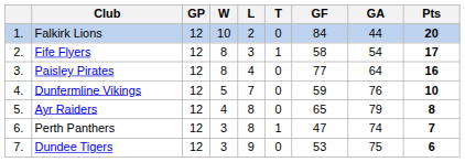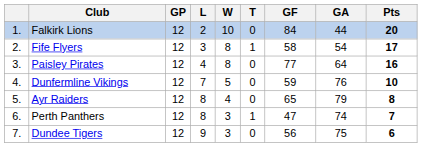 <table class="wikitable">
 <tr>
 <th width="30"></th>
 <th width="200">Club</th>
 <th width="30">GP</th>
+<th width="30">L</th>
 <th width="30">W</th>
-<th width="30">L</th>
 <th width="30">T</th>
 <th width="70">GF</th>
 <th width="70">GA</th>
 <th width="70">Pts</th>
 </tr>
 <tr bgcolor="#BCD2EE" align="center">
 <td>1.</td>
 <td align="left">Falkirk Lions</td>
 <td>12</td>
+<td>2</td>
 <td>10</td>
-<td>2</td>
 <td>0</td>
 <td>84</td>
 <td>44</td>
 <td><strong>20</strong></td>
 </tr>
 <tr bgcolor="#FFFFFF" align="center">
 <td>2.</td>
 <td align="left"><a href='#'>Fife Flyers</a></td>
 <td>12</td>
+<td>3</td>
 <td>8</td>
-<td>3</td>
 <td>1</td>
 <td>58</td>
 <td>54</td>
 <td><strong>17</strong></td>
 </tr>
 <tr bgcolor="#FFFFFF" align="center">
 <td>3.</td>
 <td align="left"><a href='#'>Paisley Pirates</a></td>
 <td>12</td>
+<td>4</td>
 <td>8</td>
-<td>4</td>
 <td>0</td>
 <td>77</td>
 <td>64</td>
 <td><strong>16</strong></td>
 </tr>
 <tr bgcolor="#FFFFFF" align="center">
 <td>4.</td>
 <td align="left"><a href='#'>Dunfermline Vikings</a></td>
 <td>12</td>
+<td>7</td>
 <td>5</td>
-<td>7</td>
 <td>0</td>
 <td>59</td>
 <td>76</td>
 <td><strong>10</strong></td>
 </tr>
 <tr bgcolor="#FFFFFF" align="center">
 <td>5.</td>
 <td align="left"><a href='#'>Ayr Raiders</a></td>
 <td>12</td>
+<td>8</td>
 <td>4</td>
-<td>8</td>
 <td>0</td>
 <td>65</td>
 <td>79</td>
 <td><strong>8</strong></td>
 </tr>
 <tr bgcolor="#FFFFFF" align="center">
 <td>6.</td>
 <td align="left">Perth Panthers</td>
 <td>12</td>
+<td>8</td>
 <td>3</td>
-<td>8</td>
 <td>1</td>
 <td>47</td>
 <td>74</td>
 <td><strong>7</strong></td>
 </tr>
 <tr bgcolor="#FFFFFF" align="center">
 <td>7.</td>
 <td align="left"><a href='#'>Dundee Tigers</a></td>
 <td>12</td>
+<td>9</td>
 <td>3</td>
-<td>9</td>
 <td>0</td>
-<td>53</td>
+<td>56</td>
 <td>75</td>
 <td><strong>6</strong></td>
 </tr>
 </table>
